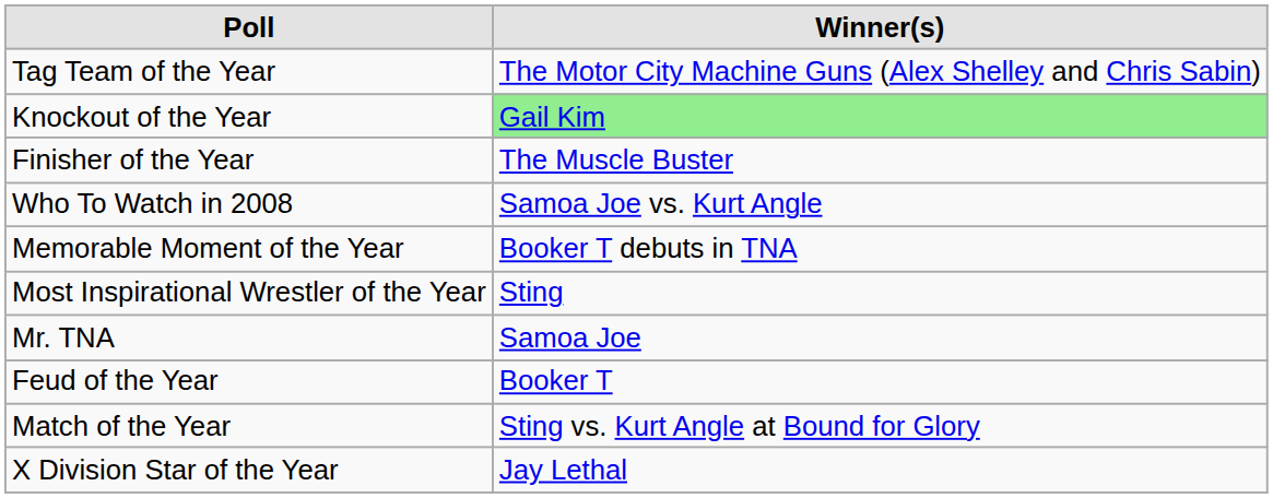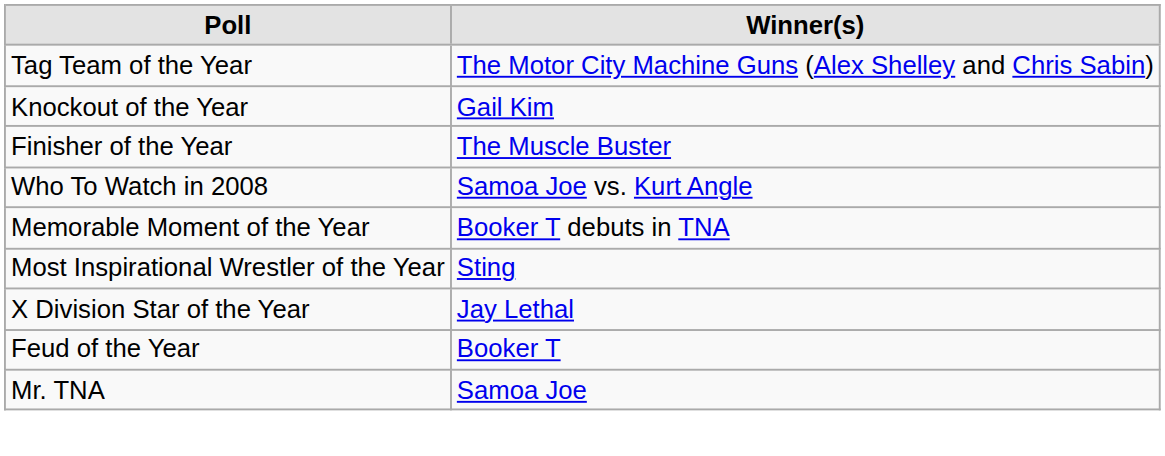 <table class="wikitable" style="font-size: 85%; text-align: left;">
 <tr>
 <th style="border-style: none none solid solid; background: #e3e3e3"><strong>Poll</strong></th>
 <th style="border-style:none none solid solid; background:#e3e3e3;"><strong>Winner(s)</strong></th>
 </tr>
 <tr>
 <td>Tag Team of the Year</td>
 <td><a href='#'>The Motor City Machine Guns</a> (<a href='#'>Alex Shelley</a> and <a href='#'>Chris Sabin</a>)</td>
 </tr>
 <tr>
 <td>Knockout of the Year</td>
-<td style="background: lightgreen;"><a href='#'>Gail Kim</a></td>
+<td><a href='#'>Gail Kim</a></td>
 </tr>
 <tr>
 <td>Finisher of the Year</td>
 <td><a href='#'>The Muscle Buster</a></td>
 </tr>
 <tr>
 <td>Who To Watch in 2008</td>
 <td><a href='#'>Samoa Joe</a> vs. <a href='#'>Kurt Angle</a></td>
 </tr>
 <tr>
 <td>Memorable Moment of the Year</td>
 <td><a href='#'>Booker T</a> debuts in <a href='#'>TNA</a></td>
 </tr>
 <tr>
 <td>Most Inspirational Wrestler of the Year</td>
 <td><a href='#'>Sting</a></td>
 </tr>
 <tr>
-<td>Mr. TNA</td>
-<td><a href='#'>Samoa Joe</a></td>
+<td>X Division Star of the Year</td>
+<td><a href='#'>Jay Lethal</a></td>
 </tr>
 <tr>
 <td>Feud of the Year</td>
 <td><a href='#'>Booker T</a></td>
 </tr>
 <tr>
-<td>Match of the Year</td>
-<td><a href='#'>Sting</a> vs. <a href='#'>Kurt Angle</a> at <a href='#'>Bound for Glory</a></td>
-</tr>
-<tr>
-<td>X Division Star of the Year</td>
-<td><a href='#'>Jay Lethal</a></td>
+<td>Mr. TNA</td>
+<td><a href='#'>Samoa Joe</a></td>
 </tr>
 </table>
